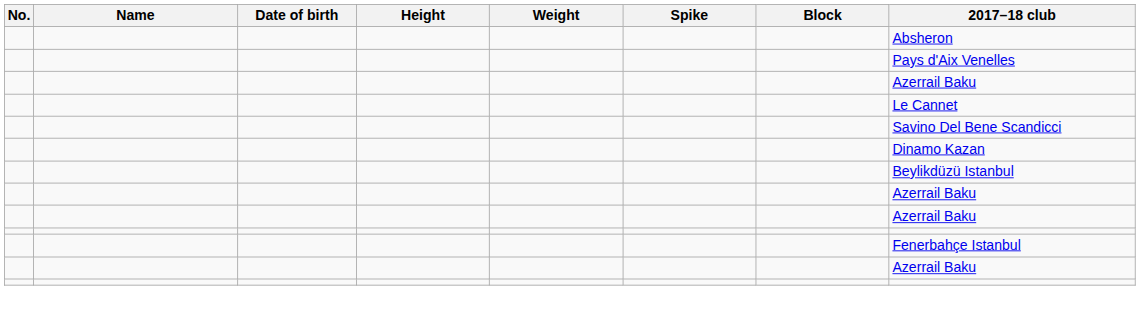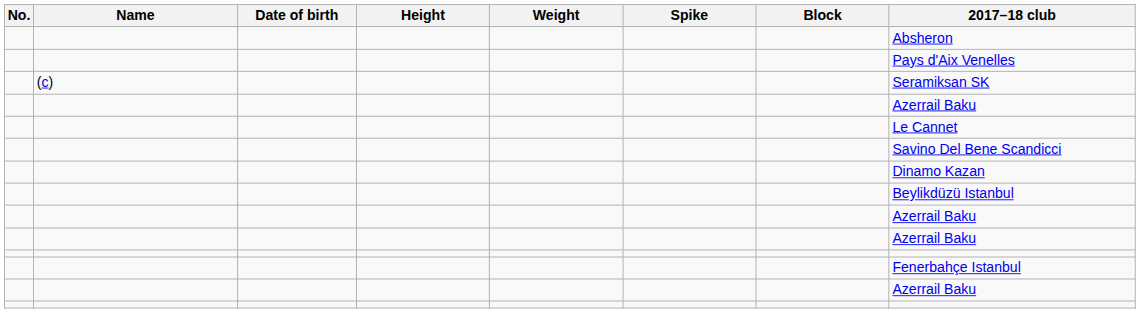 <table class="wikitable sortable" style="font-size:100%; text-align:center;">
 <tr>
 <th>No.</th>
 <th style="width:14em">Name</th>
 <th style="width:8em">Date of birth</th>
 <th style="width:9em">Height</th>
 <th style="width:9em">Weight</th>
 <th style="width:9em">Spike</th>
 <th style="width:9em">Block</th>
 <th style="width:17em">2017–18 club</th>
 </tr>
 <tr>
 <td></td>
 <td align=left></td>
 <td align=right></td>
 <td></td>
 <td></td>
 <td></td>
 <td></td>
 <td align=left> <a href='#'>Absheron</a></td>
 </tr>
 <tr>
 <td></td>
 <td align=left></td>
 <td align=right></td>
 <td></td>
 <td></td>
 <td></td>
 <td></td>
 <td align=left> <a href='#'>Pays d'Aix Venelles</a></td>
+</tr>
+<tr>
+<td></td>
+<td align=left> (<a href='#'>c</a>)</td>
+<td align=right></td>
+<td></td>
+<td></td>
+<td></td>
+<td></td>
+<td align=left> <a href='#'>Seramiksan SK</a></td>
 </tr>
 <tr>
 <td></td>
 <td align=left></td>
 <td align=right></td>
 <td></td>
 <td></td>
 <td></td>
 <td></td>
 <td align=left> <a href='#'>Azerrail Baku</a></td>
 </tr>
 <tr>
 <td></td>
 <td align=left></td>
 <td align=right></td>
 <td></td>
 <td></td>
 <td></td>
 <td></td>
 <td align=left> <a href='#'>Le Cannet</a></td>
 </tr>
 <tr>
 <td></td>
 <td align=left></td>
 <td align=right></td>
 <td></td>
 <td></td>
 <td></td>
 <td></td>
 <td align=left> <a href='#'>Savino Del Bene Scandicci</a></td>
 </tr>
 <tr>
 <td></td>
 <td align=left></td>
 <td align=right></td>
 <td></td>
 <td></td>
 <td></td>
 <td></td>
 <td align=left> <a href='#'>Dinamo Kazan</a></td>
 </tr>
 <tr>
 <td></td>
 <td align=left></td>
 <td align=right></td>
 <td></td>
 <td></td>
 <td></td>
 <td></td>
 <td align=left> <a href='#'>Beylikdüzü Istanbul</a></td>
 </tr>
 <tr>
 <td></td>
 <td align=left></td>
 <td align=right></td>
 <td></td>
 <td></td>
 <td></td>
 <td></td>
 <td align=left> <a href='#'>Azerrail Baku</a></td>
 </tr>
 <tr>
 <td></td>
 <td align=left></td>
 <td align=right></td>
 <td></td>
 <td></td>
 <td></td>
 <td></td>
 <td align=left> <a href='#'>Azerrail Baku</a></td>
 </tr>
 <tr>
 <td></td>
 <td align=left></td>
 <td align=right></td>
 <td></td>
 <td></td>
 <td></td>
 <td></td>
 <td align=left></td>
 </tr>
 <tr>
 <td></td>
 <td align=left></td>
 <td align=right></td>
 <td></td>
 <td></td>
 <td></td>
 <td></td>
 <td align=left> <a href='#'>Fenerbahçe Istanbul</a></td>
 </tr>
 <tr>
 <td></td>
 <td align=left></td>
 <td align=right></td>
 <td></td>
 <td></td>
 <td></td>
 <td></td>
 <td align=left> <a href='#'>Azerrail Baku</a></td>
 </tr>
 <tr>
 <td></td>
 <td align=left></td>
 <td align=right></td>
 <td></td>
 <td></td>
 <td></td>
 <td></td>
 <td align=left></td>
 </tr>
 </table>
